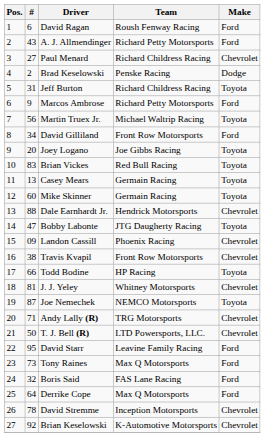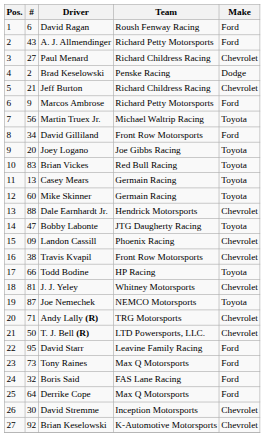 <table class="wikitable" style="font-size:95%">
 <tr>
 <th>Pos.</th>
 <th>#</th>
 <th>Driver</th>
 <th>Team</th>
 <th>Make</th>
 </tr>
 <tr>
 <td>1</td>
 <td>6</td>
 <td>David Ragan</td>
 <td>Roush Fenway Racing</td>
 <td>Ford</td>
 </tr>
 <tr>
 <td>2</td>
 <td>43</td>
 <td>A. J. Allmendinger</td>
 <td>Richard Petty Motorsports</td>
 <td>Ford</td>
 </tr>
 <tr>
 <td>3</td>
 <td>27</td>
 <td>Paul Menard</td>
 <td>Richard Childress Racing</td>
 <td>Chevrolet</td>
 </tr>
 <tr>
 <td>4</td>
 <td>2</td>
 <td>Brad Keselowski</td>
 <td>Penske Racing</td>
 <td>Dodge</td>
 </tr>
 <tr>
 <td>5</td>
-<td>31</td>
+<td>21</td>
 <td>Jeff Burton</td>
 <td>Richard Childress Racing</td>
-<td>Toyota</td>
+<td>Chevrolet</td>
 </tr>
 <tr>
 <td>6</td>
 <td>9</td>
 <td>Marcos Ambrose</td>
 <td>Richard Petty Motorsports</td>
 <td>Ford</td>
 </tr>
 <tr>
 <td>7</td>
 <td>56</td>
 <td>Martin Truex Jr.</td>
 <td>Michael Waltrip Racing</td>
 <td>Toyota</td>
 </tr>
 <tr>
 <td>8</td>
 <td>34</td>
 <td>David Gilliland</td>
 <td>Front Row Motorsports</td>
 <td>Ford</td>
 </tr>
 <tr>
 <td>9</td>
 <td>20</td>
 <td>Joey Logano</td>
 <td>Joe Gibbs Racing</td>
 <td>Toyota</td>
 </tr>
 <tr>
 <td>10</td>
 <td>83</td>
 <td>Brian Vickes</td>
 <td>Red Bull Racing</td>
 <td>Toyota</td>
 </tr>
 <tr>
 <td>11</td>
 <td>13</td>
 <td>Casey Mears</td>
 <td>Germain Racing</td>
 <td>Toyota</td>
 </tr>
 <tr>
 <td>12</td>
 <td>60</td>
 <td>Mike Skinner</td>
 <td>Germain Racing</td>
 <td>Toyota</td>
 </tr>
 <tr>
 <td>13</td>
 <td>88</td>
 <td>Dale Earnhardt Jr.</td>
 <td>Hendrick Motorsports</td>
 <td>Chevrolet</td>
 </tr>
 <tr>
 <td>14</td>
 <td>47</td>
 <td>Bobby Labonte</td>
 <td>JTG Daugherty Racing</td>
 <td>Toyota</td>
 </tr>
 <tr>
 <td>15</td>
 <td>09</td>
 <td>Landon Cassill</td>
 <td>Phoenix Racing</td>
 <td>Chevrolet</td>
 </tr>
 <tr>
 <td>16</td>
 <td>38</td>
 <td>Travis Kvapil</td>
 <td>Front Row Motorsports</td>
 <td>Chevrolet</td>
 </tr>
 <tr>
 <td>17</td>
 <td>66</td>
 <td>Todd Bodine</td>
 <td>HP Racing</td>
 <td>Toyota</td>
 </tr>
 <tr>
 <td>18</td>
 <td>81</td>
 <td>J. J. Yeley</td>
 <td>Whitney Motorsports</td>
 <td>Chevrolet</td>
 </tr>
 <tr>
 <td>19</td>
 <td>87</td>
 <td>Joe Nemechek</td>
 <td>NEMCO Motorsports</td>
 <td>Toyota</td>
 </tr>
 <tr>
 <td>20</td>
 <td>71</td>
 <td>Andy Lally <strong>(R)</strong></td>
 <td>TRG Motorsports</td>
 <td>Chevrolet</td>
 </tr>
 <tr>
 <td>21</td>
 <td>50</td>
 <td>T. J. Bell <strong>(R)</strong></td>
 <td>LTD Powersports, LLC.</td>
 <td>Chevrolet</td>
 </tr>
 <tr>
 <td>22</td>
 <td>95</td>
 <td>David Starr</td>
 <td>Leavine Family Racing</td>
 <td>Ford</td>
 </tr>
 <tr>
 <td>23</td>
 <td>73</td>
 <td>Tony Raines</td>
 <td>Max Q Motorsports</td>
 <td>Ford</td>
 </tr>
 <tr>
 <td>24</td>
 <td>32</td>
 <td>Boris Said</td>
 <td>FAS Lane Racing</td>
 <td>Ford</td>
 </tr>
 <tr>
 <td>25</td>
 <td>64</td>
 <td>Derrike Cope</td>
 <td>Max Q Motorsports</td>
 <td>Ford</td>
 </tr>
 <tr>
 <td>26</td>
-<td>78</td>
+<td>30</td>
 <td>David Stremme</td>
 <td>Inception Motorsports</td>
 <td>Chevrolet</td>
 </tr>
 <tr>
 <td>27</td>
 <td>92</td>
 <td>Brian Keselowski</td>
 <td>K-Automotive Motorsports</td>
 <td>Chevrolet</td>
 </tr>
 <tr>
 </tr>
 </table>
